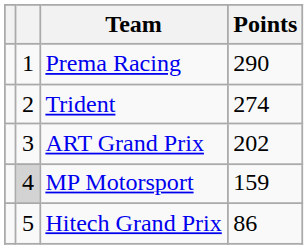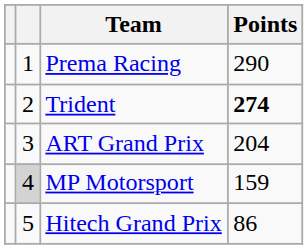 <table class="wikitable" style="font-size: 85%;">
 <tr>
 <th></th>
 <th></th>
 <th>Team</th>
 <th>Points</th>
 </tr>
 <tr>
 <td align="left"></td>
 <td align="center">1</td>
 <td> <a href='#'>Prema Racing</a></td>
 <td>290</td>
 </tr>
 <tr>
 <td align="left"></td>
 <td align="center">2</td>
 <td> <a href='#'>Trident</a></td>
-<td>274</td>
+<td><strong>274</strong></td>
 </tr>
 <tr>
 <td align="left"></td>
 <td align="center">3</td>
 <td> <a href='#'>ART Grand Prix</a></td>
-<td>202</td>
+<td>204</td>
 </tr>
 <tr>
 <td align="left"></td>
 <td align="center" style="background: lightgrey;">4</td>
 <td> <a href='#'>MP Motorsport</a></td>
 <td>159</td>
 </tr>
 <tr>
 <td align="left"></td>
 <td align="center">5</td>
 <td> <a href='#'>Hitech Grand Prix</a></td>
 <td>86</td>
 </tr>
 </table>
